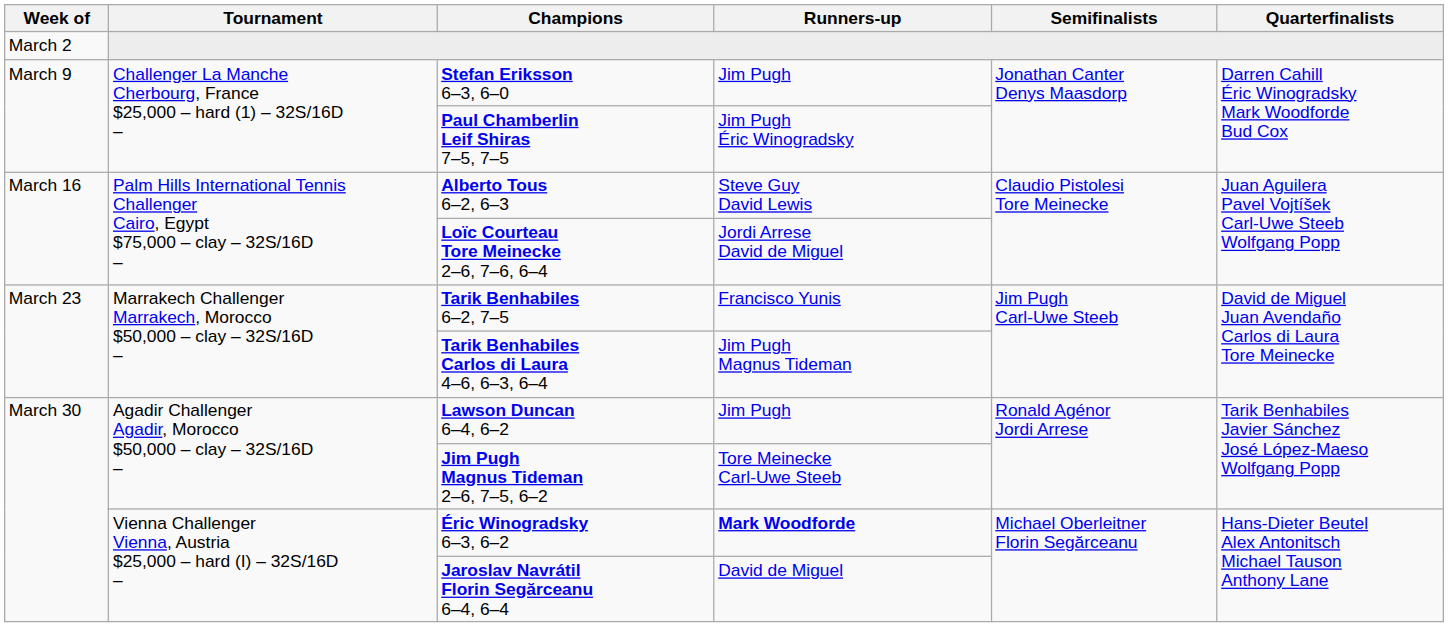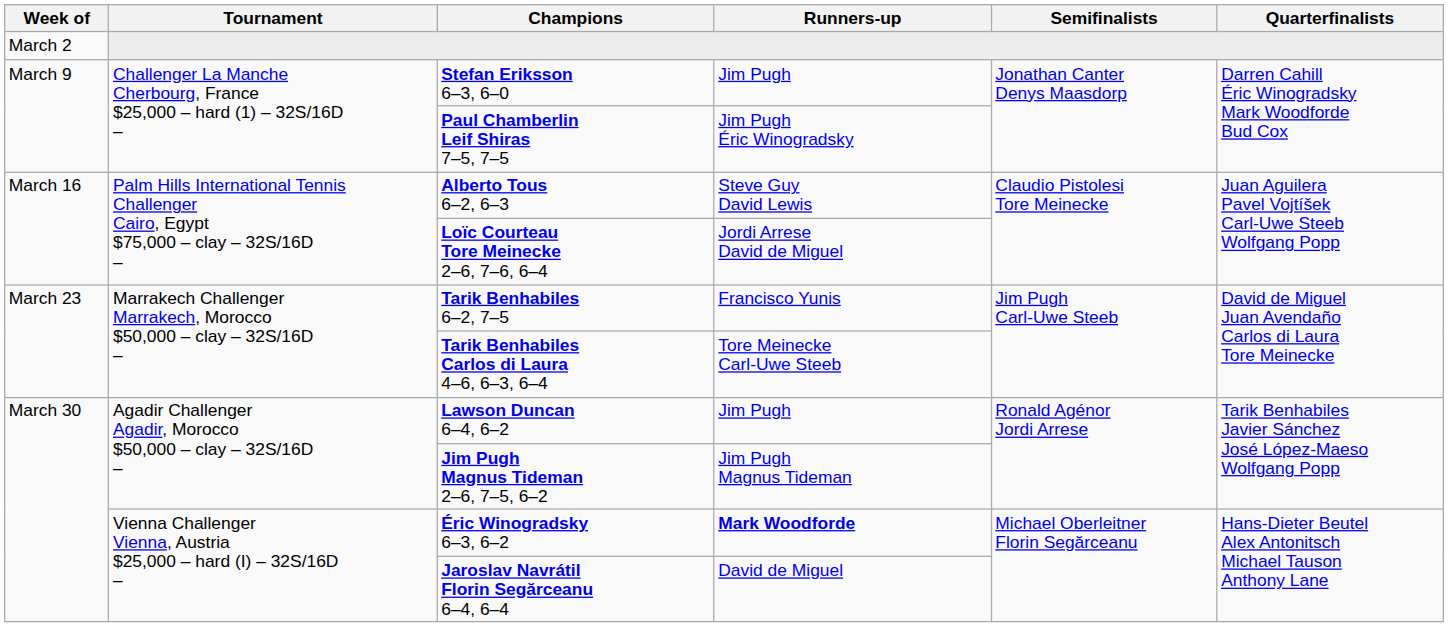 <table class="wikitable" style="font-size:85%;">
 <tr>
 <th width="75">Week of</th>
 <th width="250">Tournament</th>
 <th width="210">Champions</th>
 <th width="210">Runners-up</th>
 <th width="170">Semifinalists</th>
 <th width="170">Quarterfinalists</th>
 </tr>
 <tr valign="top">
 <td rowspan="1">March 2</td>
 <td colspan="5" bgcolor="#ededed"></td>
 </tr>
 <tr valign="top">
 <td rowspan="2">March 9</td>
 <td rowspan="2"><a href='#'>Challenger La Manche</a><br> <a href='#'>Cherbourg</a>, France<br>$25,000 – hard (1) – 32S/16D<br>  – </td>
 <td> <strong><a href='#'>Stefan Eriksson</a></strong> <br>6–3, 6–0</td>
 <td> <a href='#'>Jim Pugh</a></td>
 <td rowspan="2"> <a href='#'>Jonathan Canter</a> <br>  <a href='#'>Denys Maasdorp</a></td>
 <td rowspan="2"> <a href='#'>Darren Cahill</a> <br> <a href='#'>Éric Winogradsky</a> <br> <a href='#'>Mark Woodforde</a> <br>  <a href='#'>Bud Cox</a></td>
 </tr>
 <tr valign="top">
 <td> <strong><a href='#'>Paul Chamberlin</a></strong> <br> <strong><a href='#'>Leif Shiras</a></strong><br>7–5, 7–5</td>
 <td> <a href='#'>Jim Pugh</a> <br>  <a href='#'>Éric Winogradsky</a></td>
 </tr>
 <tr valign="top">
 <td rowspan="2">March 16</td>
 <td rowspan="2"><a href='#'>Palm Hills International Tennis Challenger</a><br> <a href='#'>Cairo</a>, Egypt<br>$75,000 – clay – 32S/16D<br>  – </td>
 <td> <strong><a href='#'>Alberto Tous</a></strong> <br>6–2, 6–3</td>
 <td> <a href='#'>Steve Guy</a><br>  <a href='#'>David Lewis</a></td>
 <td rowspan="2"> <a href='#'>Claudio Pistolesi</a> <br>  <a href='#'>Tore Meinecke</a></td>
 <td rowspan="2"> <a href='#'>Juan Aguilera</a> <br> <a href='#'>Pavel Vojtíšek</a> <br> <a href='#'>Carl-Uwe Steeb</a> <br>  <a href='#'>Wolfgang Popp</a></td>
 </tr>
 <tr valign="top">
 <td> <strong><a href='#'>Loïc Courteau</a></strong> <br> <strong><a href='#'>Tore Meinecke</a></strong><br>2–6, 7–6, 6–4</td>
 <td> <a href='#'>Jordi Arrese</a> <br>  <a href='#'>David de Miguel</a></td>
 </tr>
 <tr valign="top">
 <td rowspan="2">March 23</td>
 <td rowspan="2">Marrakech Challenger<br> <a href='#'>Marrakech</a>, Morocco<br>$50,000 – clay – 32S/16D<br>  – </td>
 <td> <strong><a href='#'>Tarik Benhabiles</a></strong> <br>6–2, 7–5</td>
 <td> <a href='#'>Francisco Yunis</a></td>
 <td rowspan="2"> <a href='#'>Jim Pugh</a> <br>  <a href='#'>Carl-Uwe Steeb</a></td>
 <td rowspan="2"> <a href='#'>David de Miguel</a> <br> <a href='#'>Juan Avendaño</a> <br> <a href='#'>Carlos di Laura</a> <br>  <a href='#'>Tore Meinecke</a></td>
 </tr>
 <tr valign="top">
 <td> <strong><a href='#'>Tarik Benhabiles</a></strong> <br> <strong><a href='#'>Carlos di Laura</a></strong><br>4–6, 6–3, 6–4</td>
-<td> <a href='#'>Jim Pugh</a><br>  <a href='#'>Magnus Tideman</a></td>
+<td> <a href='#'>Tore Meinecke</a> <br>  <a href='#'>Carl-Uwe Steeb</a></td>
 </tr>
 <tr valign="top">
 <td rowspan="4">March 30</td>
 <td rowspan="2">Agadir Challenger<br> <a href='#'>Agadir</a>, Morocco<br>$50,000 – clay – 32S/16D<br>  – </td>
 <td> <strong><a href='#'>Lawson Duncan</a></strong> <br>6–4, 6–2</td>
 <td> <a href='#'>Jim Pugh</a></td>
 <td rowspan="2"> <a href='#'>Ronald Agénor</a> <br>  <a href='#'>Jordi Arrese</a></td>
 <td rowspan="2"> <a href='#'>Tarik Benhabiles</a> <br> <a href='#'>Javier Sánchez</a> <br> <a href='#'>José López-Maeso</a> <br>  <a href='#'>Wolfgang Popp</a></td>
 </tr>
 <tr valign="top">
 <td> <strong><a href='#'>Jim Pugh</a></strong> <br>  <strong><a href='#'>Magnus Tideman</a></strong><br>2–6, 7–5, 6–2</td>
-<td> <a href='#'>Tore Meinecke</a> <br>  <a href='#'>Carl-Uwe Steeb</a></td>
+<td> <a href='#'>Jim Pugh</a><br>  <a href='#'>Magnus Tideman</a></td>
 </tr>
 <tr valign="top">
 <td rowspan="2">Vienna Challenger<br> <a href='#'>Vienna</a>, Austria<br>$25,000 – hard (I) – 32S/16D<br>  – </td>
 <td> <strong><a href='#'>Éric Winogradsky</a></strong> <br>6–3, 6–2</td>
 <td><strong> <a href='#'>Mark Woodforde</a></strong></td>
 <td rowspan="2"> <a href='#'>Michael Oberleitner</a> <br>  <a href='#'>Florin Segărceanu</a></td>
 <td rowspan="2"> <a href='#'>Hans-Dieter Beutel</a> <br> <a href='#'>Alex Antonitsch</a> <br> <a href='#'>Michael Tauson</a> <br>  <a href='#'>Anthony Lane</a></td>
 </tr>
 <tr valign="top">
 <td> <strong><a href='#'>Jaroslav Navrátil</a></strong> <br> <strong><a href='#'>Florin Segărceanu</a></strong><br>6–4, 6–4</td>
 <td> <a href='#'>David de Miguel</a></td>
 </tr>
 </table>
